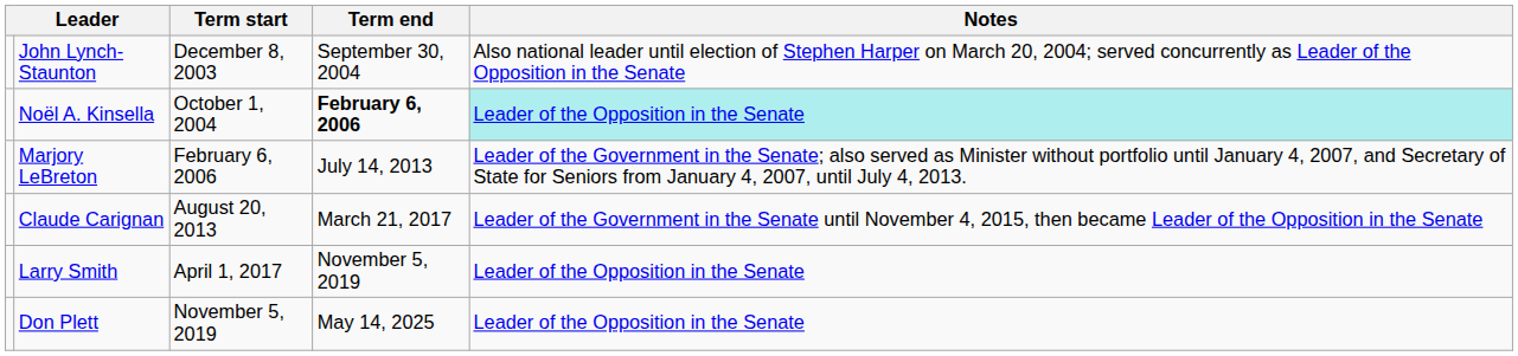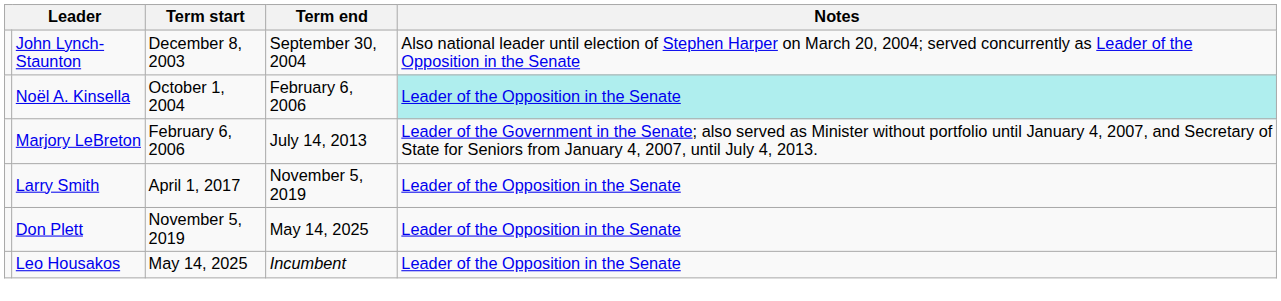 <table class="wikitable">
 <tr>
 <th colspan=2>Leader</th>
 <th>Term start</th>
 <th>Term end</th>
 <th>Notes</th>
 </tr>
 <tr>
 <td></td>
 <td><a href='#'>John Lynch-Staunton</a></td>
 <td>December 8, 2003</td>
 <td>September 30, 2004</td>
 <td>Also national leader until election of <a href='#'>Stephen Harper</a> on March 20, 2004; served concurrently as <a href='#'>Leader of the Opposition in the Senate</a></td>
 </tr>
 <tr>
 <td></td>
 <td><a href='#'>Noël A. Kinsella</a></td>
 <td>October 1, 2004</td>
-<td><strong>February 6, 2006</strong></td>
+<td>February 6, 2006</td>
 <td style="background: paleturquoise;"><a href='#'>Leader of the Opposition in the Senate</a></td>
 </tr>
 <tr>
 <td></td>
 <td><a href='#'>Marjory LeBreton</a></td>
 <td>February 6, 2006</td>
 <td>July 14, 2013</td>
 <td><a href='#'>Leader of the Government in the Senate</a>; also served as Minister without portfolio until January 4, 2007, and Secretary of State for Seniors from January 4, 2007, until July 4, 2013.</td>
-</tr>
-<tr>
-<td></td>
-<td><a href='#'>Claude Carignan</a></td>
-<td>August 20, 2013</td>
-<td>March 21, 2017</td>
-<td><a href='#'>Leader of the Government in the Senate</a> until November 4, 2015, then became <a href='#'>Leader of the Opposition in the Senate</a></td>
 </tr>
 <tr>
 <td></td>
 <td><a href='#'>Larry Smith</a></td>
 <td>April 1, 2017</td>
 <td>November 5, 2019</td>
 <td><a href='#'>Leader of the Opposition in the Senate</a></td>
 </tr>
 <tr>
 <td></td>
 <td><a href='#'>Don Plett</a></td>
 <td>November 5, 2019</td>
 <td>May 14, 2025</td>
 <td><a href='#'>Leader of the Opposition in the Senate</a></td>
 </tr>
+<tr>
+<td></td>
+<td><a href='#'>Leo Housakos</a></td>
+<td>May 14, 2025</td>
+<td><em>Incumbent</em></td>
+<td><a href='#'>Leader of the Opposition in the Senate</a></td>
+</tr>
 </table>
